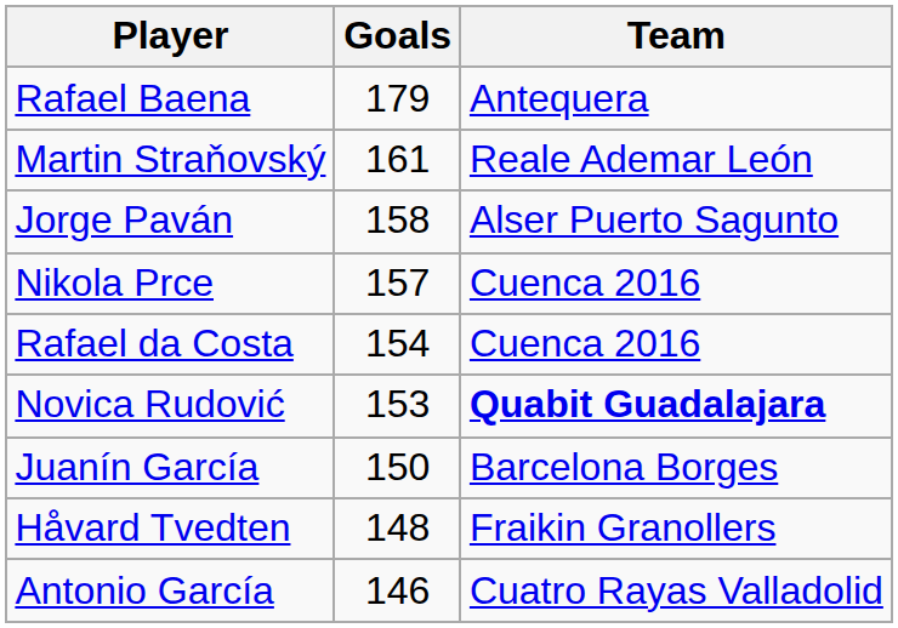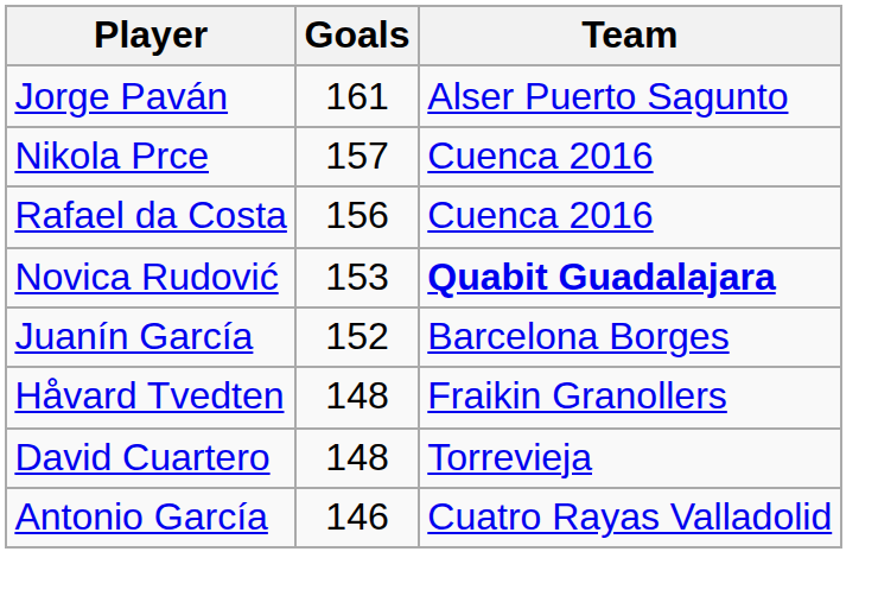 <table class="wikitable">
 <tr>
 <th>Player</th>
 <th>Goals</th>
 <th>Team</th>
 </tr>
 <tr>
-<td> <a href='#'>Rafael Baena</a></td>
-<td style="text-align:center;">179</td>
-<td><a href='#'>Antequera</a></td>
-</tr>
-<tr>
-<td> <a href='#'>Martin Straňovský</a></td>
+<td> <a href='#'>Jorge Paván</a></td>
 <td style="text-align:center;">161</td>
-<td><a href='#'>Reale Ademar León</a></td>
-</tr>
-<tr>
-<td> <a href='#'>Jorge Paván</a></td>
-<td style="text-align:center;">158</td>
 <td><a href='#'>Alser Puerto Sagunto</a></td>
 </tr>
 <tr>
 <td> <a href='#'>Nikola Prce</a></td>
 <td style="text-align:center;">157</td>
 <td><a href='#'>Cuenca 2016</a></td>
 </tr>
 <tr>
 <td> <a href='#'>Rafael da Costa</a></td>
-<td style="text-align:center;">154</td>
+<td style="text-align:center;">156</td>
 <td><a href='#'>Cuenca 2016</a></td>
 </tr>
 <tr>
 <td> <a href='#'>Novica Rudović</a></td>
 <td style="text-align:center;">153</td>
 <td><strong><a href='#'>Quabit Guadalajara</a></strong></td>
 </tr>
 <tr>
 <td> <a href='#'>Juanín García</a></td>
-<td style="text-align:center;">150</td>
+<td style="text-align:center;">152</td>
 <td><a href='#'>Barcelona Borges</a></td>
 </tr>
 <tr>
 <td> <a href='#'>Håvard Tvedten</a></td>
 <td style="text-align:center;">148</td>
 <td><a href='#'>Fraikin Granollers</a></td>
 </tr>
 <tr>
+<td> <a href='#'>David Cuartero</a></td>
+<td style="text-align:center;">148</td>
+<td><a href='#'>Torrevieja</a></td>
+</tr>
+<tr>
 <td> <a href='#'>Antonio García</a></td>
 <td style="text-align:center;">146</td>
 <td><a href='#'>Cuatro Rayas Valladolid</a></td>
 </tr>
 </table>
